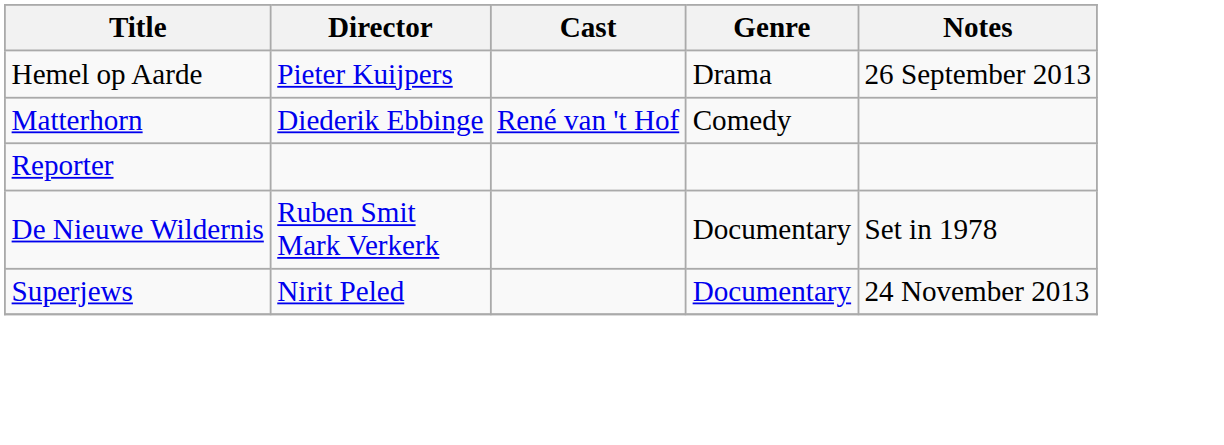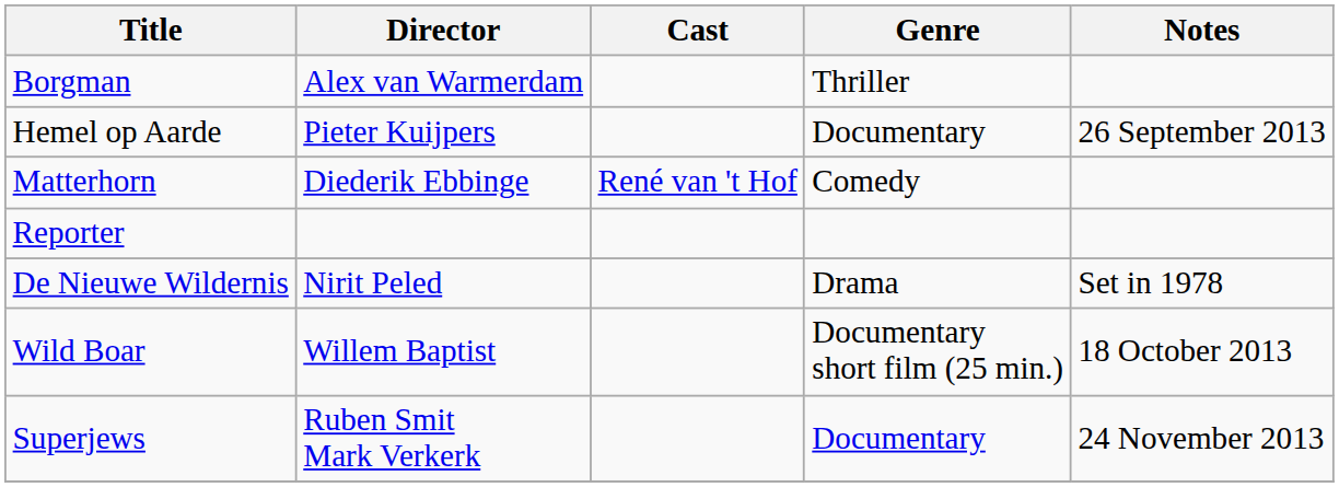 <table class="wikitable">
 <tr>
 <th>Title</th>
 <th>Director</th>
 <th>Cast</th>
 <th>Genre</th>
 <th>Notes</th>
 </tr>
 <tr>
+<td><a href='#'>Borgman</a></td>
+<td><a href='#'>Alex van Warmerdam</a></td>
+<td></td>
+<td>Thriller</td>
+<td></td>
+</tr>
+<tr>
 <td>Hemel op Aarde</td>
 <td><a href='#'>Pieter Kuijpers</a></td>
 <td></td>
-<td>Drama</td>
+<td>Documentary</td>
 <td>26 September 2013</td>
 </tr>
 <tr>
 <td><a href='#'>Matterhorn</a></td>
 <td><a href='#'>Diederik Ebbinge</a></td>
 <td><a href='#'>René van 't Hof</a></td>
 <td>Comedy</td>
 <td></td>
 </tr>
 <tr>
 <td><a href='#'>Reporter</a></td>
 <td></td>
 <td></td>
 <td></td>
 <td></td>
 </tr>
 <tr>
 <td><a href='#'>De Nieuwe Wildernis</a></td>
-<td><a href='#'>Ruben Smit</a><br><a href='#'>Mark Verkerk</a></td>
+<td><a href='#'>Nirit Peled</a></td>
 <td></td>
-<td>Documentary</td>
+<td>Drama</td>
 <td>Set in 1978</td>
 </tr>
 <tr>
+<td><a href='#'>Wild Boar</a></td>
+<td><a href='#'>Willem Baptist</a></td>
+<td></td>
+<td>Documentary<br>short film (25 min.)</td>
+<td>18 October 2013</td>
+</tr>
+<tr>
 <td><a href='#'>Superjews</a></td>
-<td><a href='#'>Nirit Peled</a></td>
+<td><a href='#'>Ruben Smit</a><br><a href='#'>Mark Verkerk</a></td>
 <td></td>
 <td><a href='#'>Documentary</a></td>
 <td>24 November 2013</td>
 </tr>
 <tr>
 </tr>
 </table>
